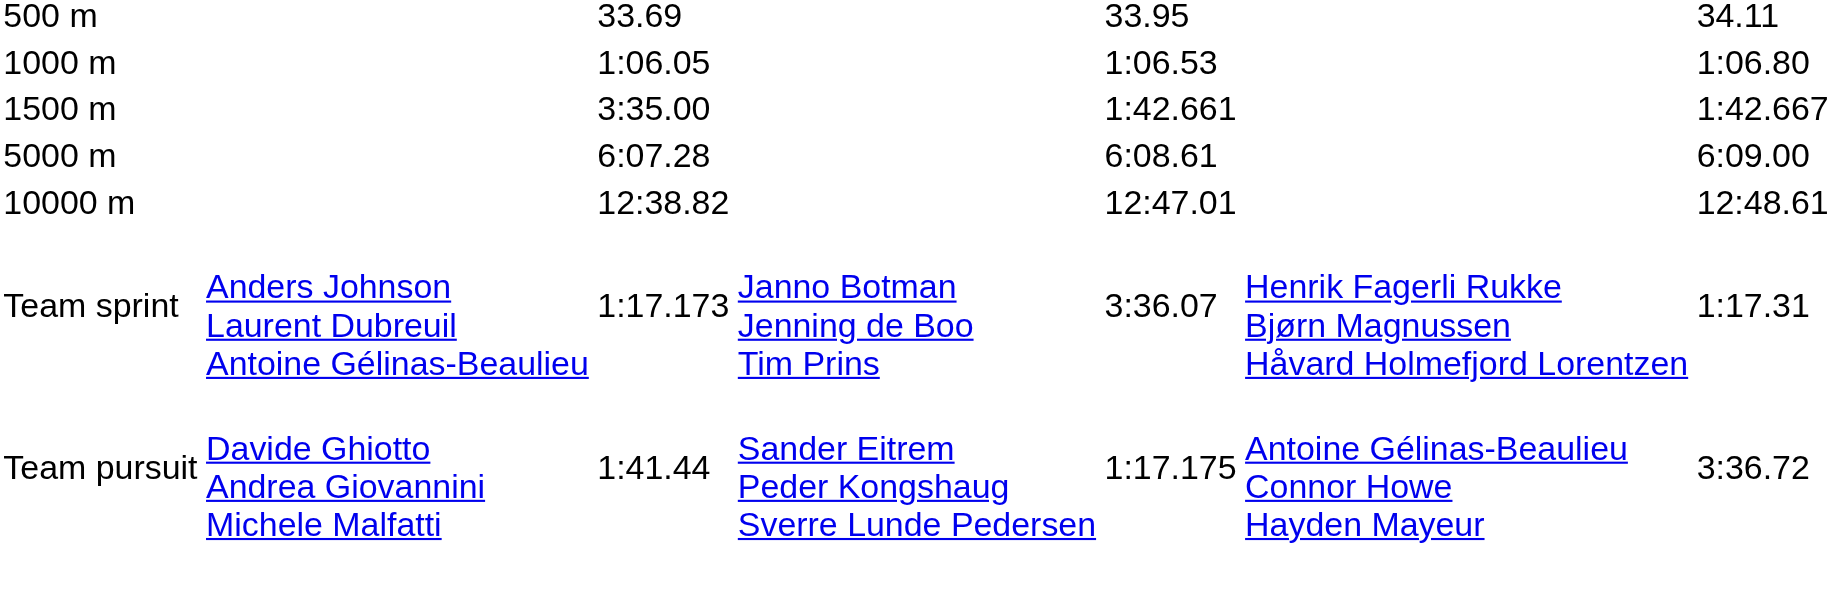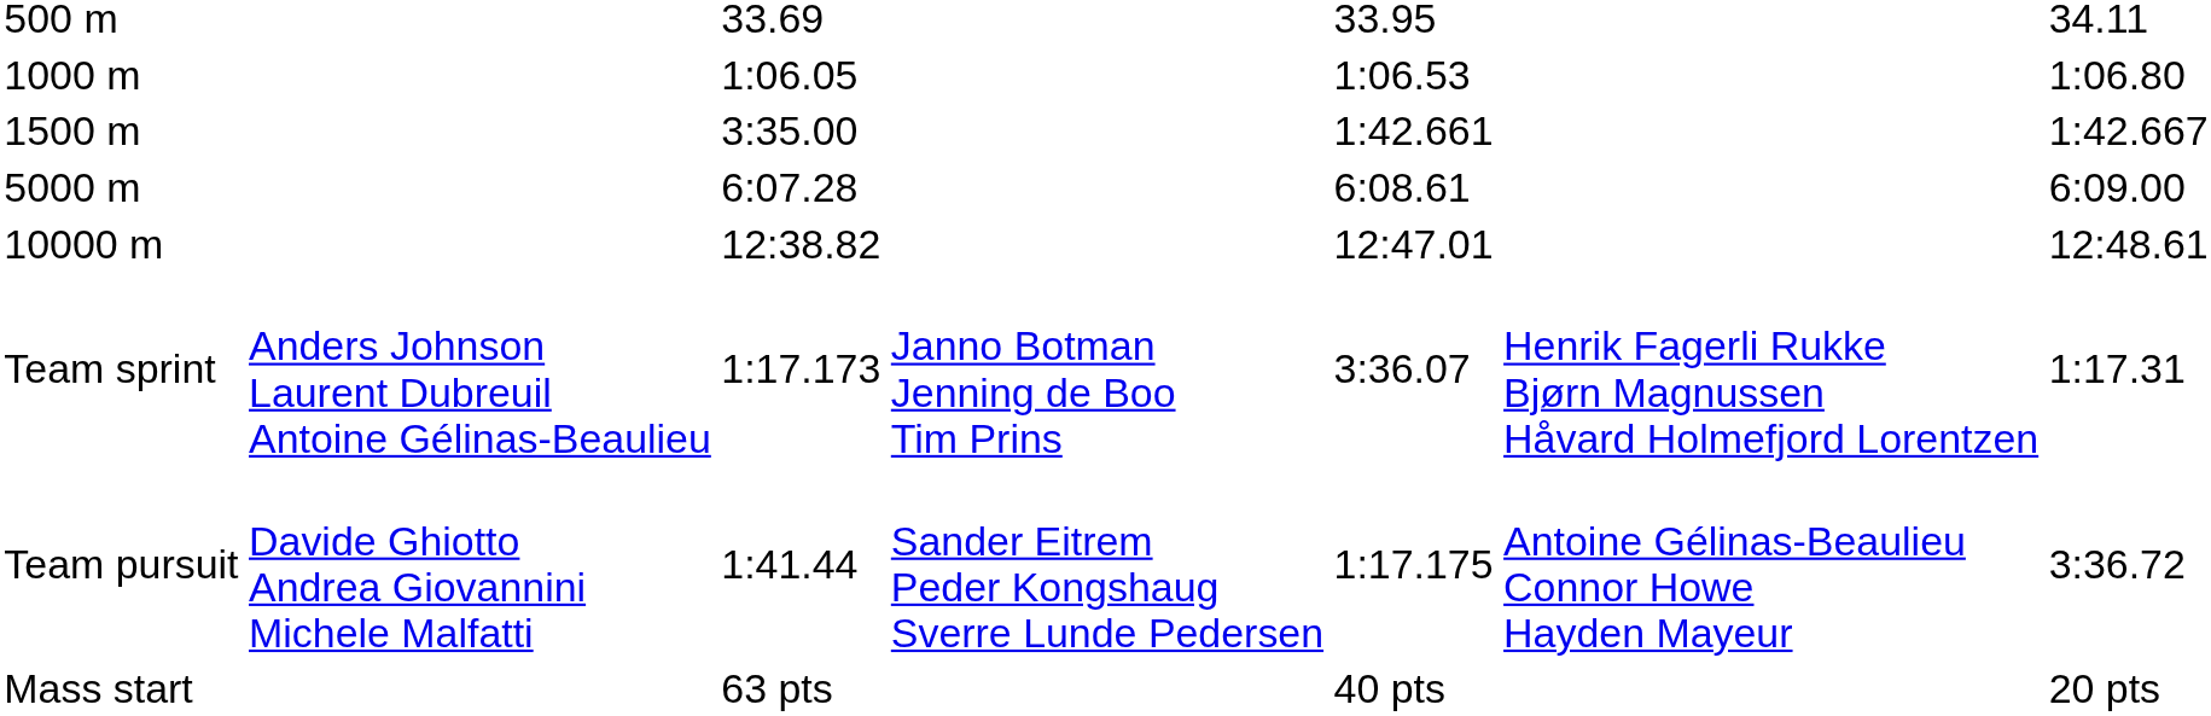 <table>
 <tr>
 <td>500 m<br></td>
 <td></td>
 <td>33.69</td>
 <td></td>
 <td>33.95</td>
 <td></td>
 <td>34.11</td>
 </tr>
 <tr>
 <td>1000 m<br></td>
 <td></td>
 <td>1:06.05</td>
 <td></td>
 <td>1:06.53</td>
 <td></td>
 <td>1:06.80</td>
 </tr>
 <tr>
 <td>1500 m<br></td>
 <td></td>
 <td>3:35.00</td>
 <td></td>
 <td>1:42.661</td>
 <td></td>
 <td>1:42.667</td>
 </tr>
 <tr>
 <td>5000 m<br></td>
 <td></td>
 <td>6:07.28</td>
 <td></td>
 <td>6:08.61</td>
 <td></td>
 <td>6:09.00</td>
 </tr>
 <tr>
 <td>10000 m<br></td>
 <td></td>
 <td>12:38.82</td>
 <td></td>
 <td>12:47.01</td>
 <td></td>
 <td>12:48.61</td>
 </tr>
 <tr>
 <td>Team sprint<br></td>
 <td><br><a href='#'>Anders Johnson</a><br><a href='#'>Laurent Dubreuil</a><br><a href='#'>Antoine Gélinas-Beaulieu</a></td>
 <td>1:17.173<br></td>
 <td><br><a href='#'>Janno Botman</a><br><a href='#'>Jenning de Boo</a><br><a href='#'>Tim Prins</a></td>
 <td>3:36.07</td>
 <td><br><a href='#'>Henrik Fagerli Rukke</a><br><a href='#'>Bjørn Magnussen</a><br><a href='#'>Håvard Holmefjord Lorentzen</a></td>
 <td>1:17.31</td>
 </tr>
 <tr>
 <td>Team pursuit<br></td>
 <td><br><a href='#'>Davide Ghiotto</a><br><a href='#'>Andrea Giovannini</a><br><a href='#'>Michele Malfatti</a></td>
 <td>1:41.44</td>
 <td><br><a href='#'>Sander Eitrem</a><br><a href='#'>Peder Kongshaug</a><br><a href='#'>Sverre Lunde Pedersen</a></td>
 <td>1:17.175</td>
 <td><br><a href='#'>Antoine Gélinas-Beaulieu</a><br><a href='#'>Connor Howe</a><br><a href='#'>Hayden Mayeur</a></td>
 <td>3:36.72</td>
 </tr>
+<tr>
+<td>Mass start<br></td>
+<td></td>
+<td>63 pts</td>
+<td></td>
+<td>40 pts</td>
+<td></td>
+<td>20 pts</td>
+</tr>
 </table>
